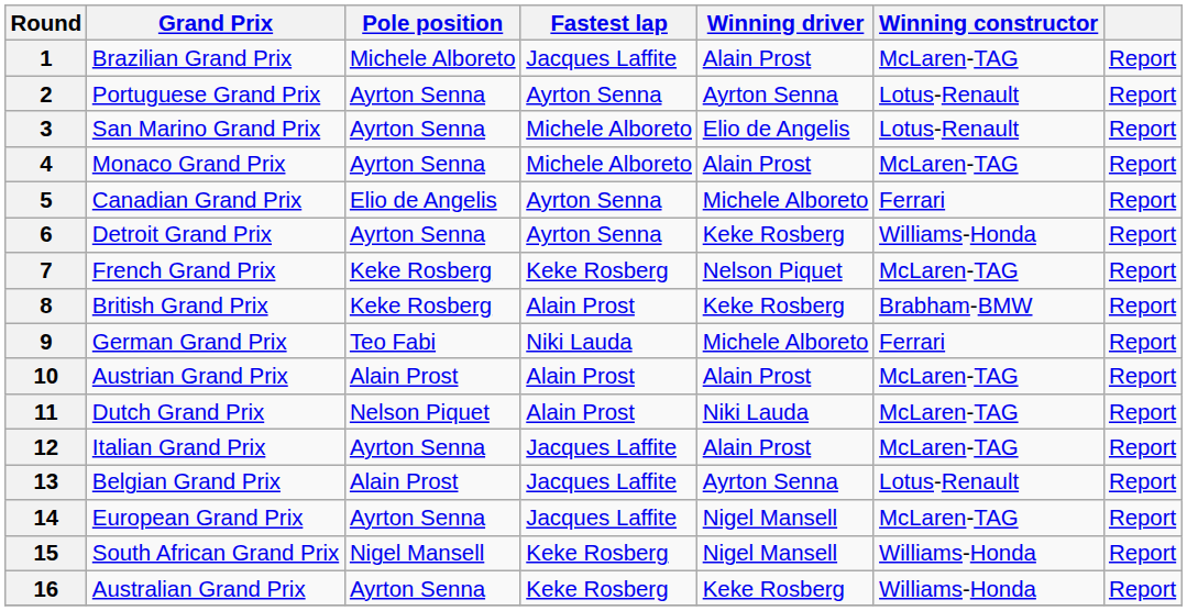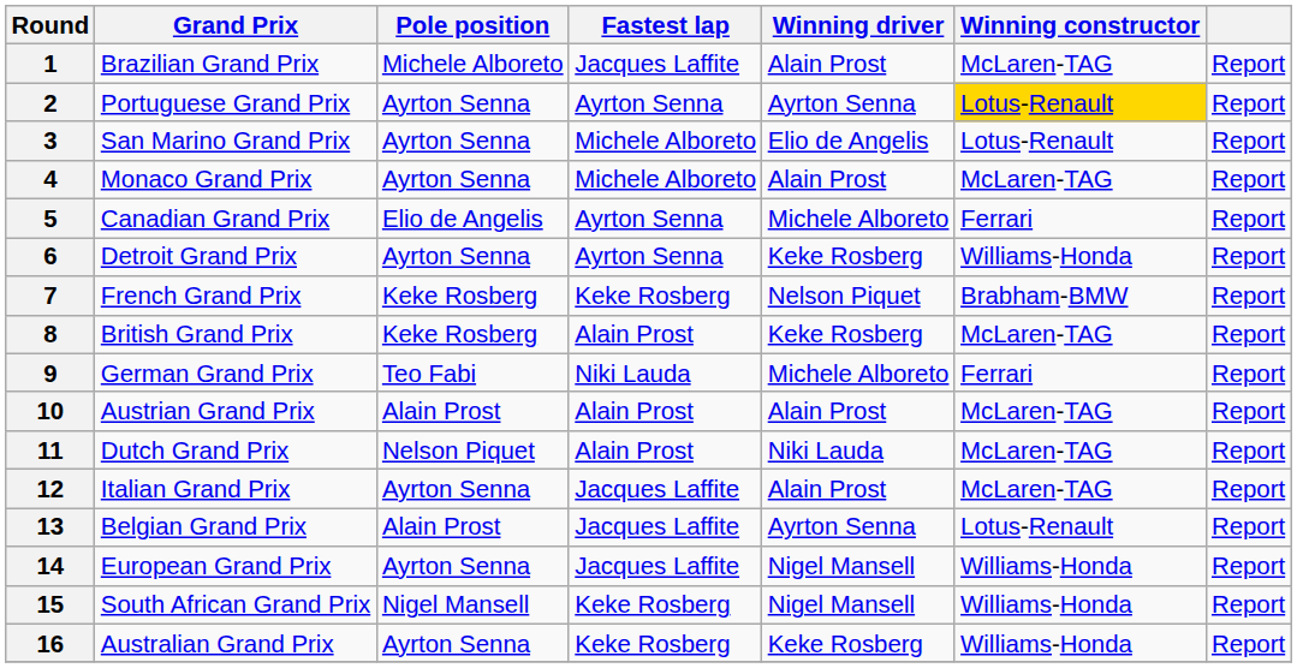 <table class="wikitable sortable" style="font-size: 85%;">
 <tr>
 <th>Round</th>
 <th><a href='#'>Grand Prix</a></th>
 <th><a href='#'>Pole position</a></th>
 <th><a href='#'>Fastest lap</a></th>
 <th><a href='#'>Winning driver</a></th>
 <th><a href='#'>Winning constructor</a></th>
 <th></th>
 </tr>
 <tr>
 <th>1</th>
 <td> <a href='#'>Brazilian Grand Prix</a></td>
 <td nowrap> <a href='#'>Michele Alboreto</a></td>
 <td> <a href='#'>Jacques Laffite</a></td>
 <td> <a href='#'>Alain Prost</a></td>
 <td> <a href='#'>McLaren</a>-<a href='#'>TAG</a></td>
 <td><a href='#'>Report</a></td>
 </tr>
 <tr>
 <th>2</th>
 <td> <a href='#'>Portuguese Grand Prix</a></td>
 <td> <a href='#'>Ayrton Senna</a></td>
 <td> <a href='#'>Ayrton Senna</a></td>
 <td> <a href='#'>Ayrton Senna</a></td>
-<td nowrap> <a href='#'>Lotus</a>-<a href='#'>Renault</a></td>
+<td nowrap style="background: gold;"> <a href='#'>Lotus</a>-<a href='#'>Renault</a></td>
 <td><a href='#'>Report</a></td>
 </tr>
 <tr>
 <th>3</th>
 <td> <a href='#'>San Marino Grand Prix</a></td>
 <td> <a href='#'>Ayrton Senna</a></td>
 <td nowrap> <a href='#'>Michele Alboreto</a></td>
 <td> <a href='#'>Elio de Angelis</a></td>
 <td> <a href='#'>Lotus</a>-<a href='#'>Renault</a></td>
 <td><a href='#'>Report</a></td>
 </tr>
 <tr>
 <th>4</th>
 <td> <a href='#'>Monaco Grand Prix</a></td>
 <td> <a href='#'>Ayrton Senna</a></td>
 <td> <a href='#'>Michele Alboreto</a></td>
 <td> <a href='#'>Alain Prost</a></td>
 <td> <a href='#'>McLaren</a>-<a href='#'>TAG</a></td>
 <td><a href='#'>Report</a></td>
 </tr>
 <tr>
 <th>5</th>
 <td> <a href='#'>Canadian Grand Prix</a></td>
 <td> <a href='#'>Elio de Angelis</a></td>
 <td> <a href='#'>Ayrton Senna</a></td>
 <td nowrap> <a href='#'>Michele Alboreto</a></td>
 <td> <a href='#'>Ferrari</a></td>
 <td><a href='#'>Report</a></td>
 </tr>
 <tr>
 <th>6</th>
 <td> <a href='#'>Detroit Grand Prix</a></td>
 <td> <a href='#'>Ayrton Senna</a></td>
 <td> <a href='#'>Ayrton Senna</a></td>
 <td> <a href='#'>Keke Rosberg</a></td>
 <td nowrap> <a href='#'>Williams</a>-<a href='#'>Honda</a></td>
 <td><a href='#'>Report</a></td>
 </tr>
 <tr>
 <th>7</th>
 <td> <a href='#'>French Grand Prix</a></td>
 <td> <a href='#'>Keke Rosberg</a></td>
 <td> <a href='#'>Keke Rosberg</a></td>
 <td> <a href='#'>Nelson Piquet</a></td>
-<td> <a href='#'>McLaren</a>-<a href='#'>TAG</a></td>
+<td nowrap> <a href='#'>Brabham</a>-<a href='#'>BMW</a></td>
 <td><a href='#'>Report</a></td>
 </tr>
 <tr>
 <th>8</th>
 <td> <a href='#'>British Grand Prix</a></td>
 <td> <a href='#'>Keke Rosberg</a></td>
 <td> <a href='#'>Alain Prost</a></td>
 <td> <a href='#'>Keke Rosberg</a></td>
-<td nowrap> <a href='#'>Brabham</a>-<a href='#'>BMW</a></td>
+<td> <a href='#'>McLaren</a>-<a href='#'>TAG</a></td>
 <td><a href='#'>Report</a></td>
 </tr>
 <tr>
 <th>9</th>
 <td> <a href='#'>German Grand Prix</a></td>
 <td> <a href='#'>Teo Fabi</a></td>
 <td> <a href='#'>Niki Lauda</a></td>
 <td> <a href='#'>Michele Alboreto</a></td>
 <td> <a href='#'>Ferrari</a></td>
 <td><a href='#'>Report</a></td>
 </tr>
 <tr>
 <th>10</th>
 <td> <a href='#'>Austrian Grand Prix</a></td>
 <td> <a href='#'>Alain Prost</a></td>
 <td> <a href='#'>Alain Prost</a></td>
 <td> <a href='#'>Alain Prost</a></td>
 <td> <a href='#'>McLaren</a>-<a href='#'>TAG</a></td>
 <td><a href='#'>Report</a></td>
 </tr>
 <tr>
 <th>11</th>
 <td> <a href='#'>Dutch Grand Prix</a></td>
 <td> <a href='#'>Nelson Piquet</a></td>
 <td> <a href='#'>Alain Prost</a></td>
 <td> <a href='#'>Niki Lauda</a></td>
 <td> <a href='#'>McLaren</a>-<a href='#'>TAG</a></td>
 <td><a href='#'>Report</a></td>
 </tr>
 <tr>
 <th>12</th>
 <td> <a href='#'>Italian Grand Prix</a></td>
 <td> <a href='#'>Ayrton Senna</a></td>
 <td> <a href='#'>Jacques Laffite</a></td>
 <td> <a href='#'>Alain Prost</a></td>
 <td> <a href='#'>McLaren</a>-<a href='#'>TAG</a></td>
 <td><a href='#'>Report</a></td>
 </tr>
 <tr>
 <th>13</th>
 <td> <a href='#'>Belgian Grand Prix</a></td>
 <td> <a href='#'>Alain Prost</a></td>
 <td> <a href='#'>Jacques Laffite</a></td>
 <td> <a href='#'>Ayrton Senna</a></td>
 <td> <a href='#'>Lotus</a>-<a href='#'>Renault</a></td>
 <td><a href='#'>Report</a></td>
 </tr>
 <tr>
 <th>14</th>
 <td> <a href='#'>European Grand Prix</a></td>
 <td> <a href='#'>Ayrton Senna</a></td>
 <td> <a href='#'>Jacques Laffite</a></td>
 <td> <a href='#'>Nigel Mansell</a></td>
-<td> <a href='#'>McLaren</a>-<a href='#'>TAG</a></td>
+<td> <a href='#'>Williams</a>-<a href='#'>Honda</a></td>
 <td><a href='#'>Report</a></td>
 </tr>
 <tr>
 <th>15</th>
 <td nowrap> <a href='#'>South African Grand Prix</a></td>
 <td> <a href='#'>Nigel Mansell</a></td>
 <td> <a href='#'>Keke Rosberg</a></td>
 <td> <a href='#'>Nigel Mansell</a></td>
 <td> <a href='#'>Williams</a>-<a href='#'>Honda</a></td>
 <td><a href='#'>Report</a></td>
 </tr>
 <tr>
 <th>16</th>
 <td> <a href='#'>Australian Grand Prix</a></td>
 <td> <a href='#'>Ayrton Senna</a></td>
 <td> <a href='#'>Keke Rosberg</a></td>
 <td> <a href='#'>Keke Rosberg</a></td>
 <td> <a href='#'>Williams</a>-<a href='#'>Honda</a></td>
 <td><a href='#'>Report</a></td>
 </tr>
 <tr>
 </tr>
 </table>
